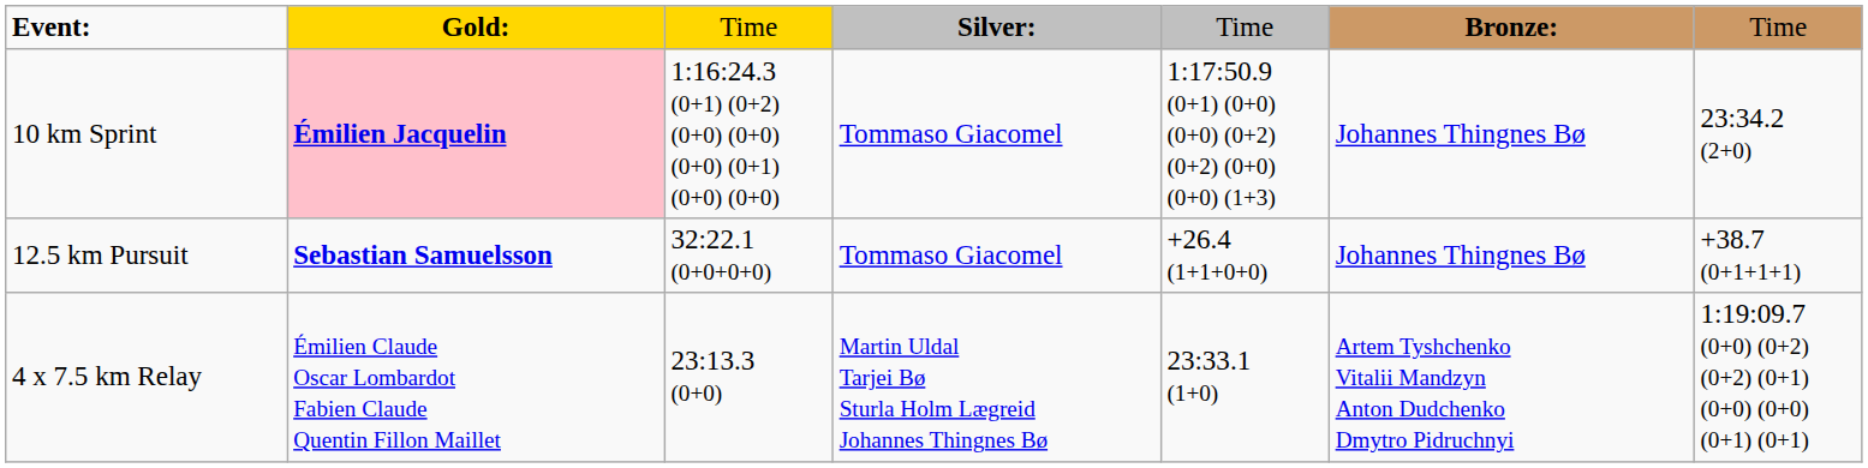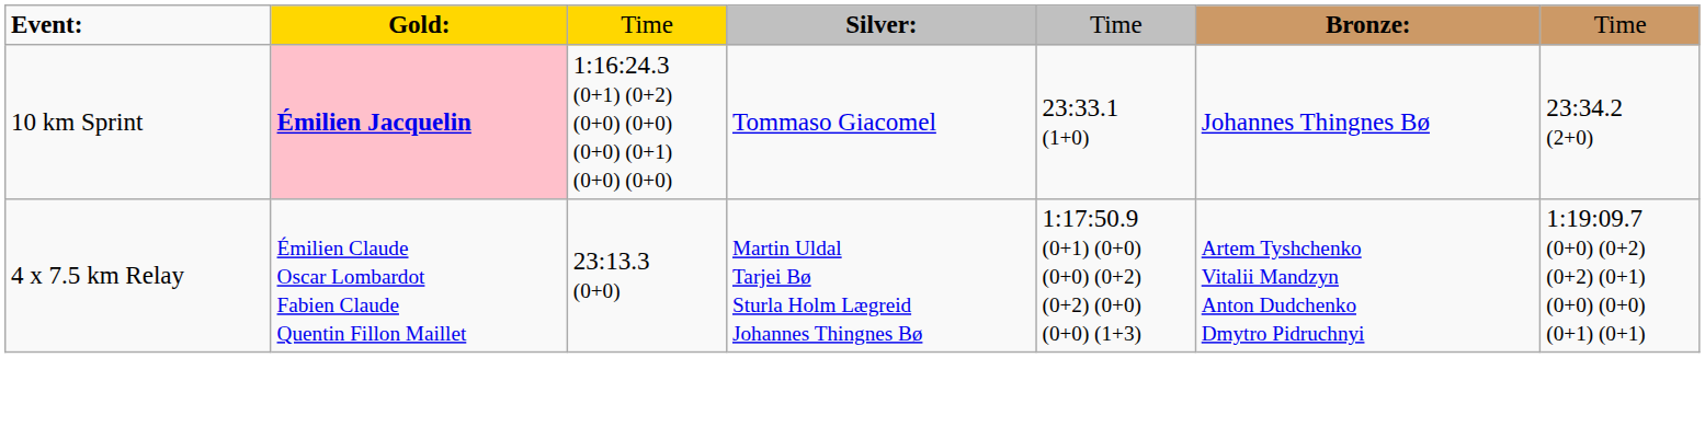 <table class="wikitable" width=85%>
 <tr>
 <td><strong>Event:</strong></td>
 <td style="text-align:center;background-color:gold;"><strong>Gold:</strong></td>
 <td style="text-align:center;background-color:gold;">Time</td>
 <td style="text-align:center;background-color:silver;"><strong>Silver:</strong></td>
 <td style="text-align:center;background-color:silver;">Time</td>
 <td style="text-align:center;background-color:#CC9966;"><strong>Bronze:</strong></td>
 <td style="text-align:center;background-color:#CC9966;">Time</td>
 </tr>
 <tr>
 <td>10 km Sprint<br><em></em></td>
 <td style="background: pink;"><strong><a href='#'>Émilien Jacquelin</a></strong><br><small></small></td>
 <td>1:16:24.3<br><small>(0+1) (0+2)<br>(0+0) (0+0)<br>(0+0) (0+1)<br>(0+0) (0+0)</small></td>
 <td><a href='#'>Tommaso Giacomel</a><br><small></small></td>
-<td>1:17:50.9<br><small>(0+1) (0+0)<br>(0+0) (0+2)<br>(0+2) (0+0)<br>(0+0) (1+3)</small></td>
+<td>23:33.1<br><small>(1+0)</small></td>
 <td><a href='#'>Johannes Thingnes Bø</a><br><small></small></td>
 <td>23:34.2<br><small>(2+0)</small></td>
-</tr>
-<tr>
-<td>12.5 km Pursuit<br><em></em></td>
-<td><strong><a href='#'>Sebastian Samuelsson</a></strong><br><small></small></td>
-<td>32:22.1<br><small>(0+0+0+0)</small></td>
-<td><a href='#'>Tommaso Giacomel</a><br><small></small></td>
-<td>+26.4<br><small>(1+1+0+0)</small></td>
-<td><a href='#'>Johannes Thingnes Bø</a><br><small></small></td>
-<td>+38.7<br><small>(0+1+1+1)</small></td>
 </tr>
 <tr>
 <td>4 x 7.5 km Relay<br><em></em></td>
 <td><strong></strong><br><small><a href='#'>Émilien Claude</a><br><a href='#'>Oscar Lombardot</a><br><a href='#'>Fabien Claude</a><br><a href='#'>Quentin Fillon Maillet</a></small></td>
 <td>23:13.3<br><small>(0+0)</small></td>
 <td><br><small><a href='#'>Martin Uldal</a><br><a href='#'>Tarjei Bø</a><br><a href='#'>Sturla Holm Lægreid</a><br><a href='#'>Johannes Thingnes Bø</a></small></td>
-<td>23:33.1<br><small>(1+0)</small></td>
+<td>1:17:50.9<br><small>(0+1) (0+0)<br>(0+0) (0+2)<br>(0+2) (0+0)<br>(0+0) (1+3)</small></td>
 <td><br><small><a href='#'>Artem Tyshchenko</a><br><a href='#'>Vitalii Mandzyn</a><br><a href='#'>Anton Dudchenko</a><br><a href='#'>Dmytro Pidruchnyi</a></small></td>
 <td>1:19:09.7<br><small>(0+0) (0+2)<br>(0+2) (0+1)<br>(0+0) (0+0)<br>(0+1) (0+1)</small></td>
 </tr>
 </table>
